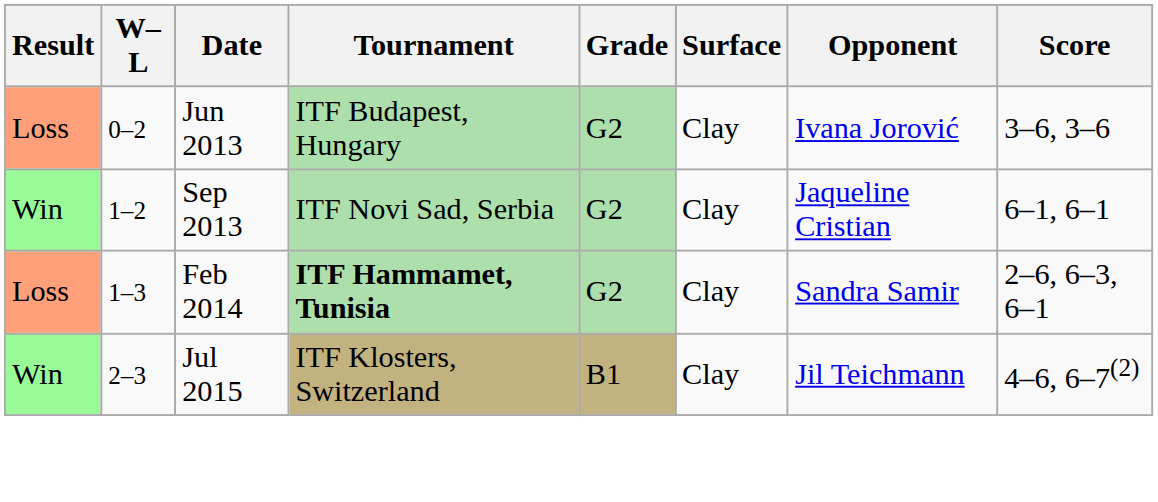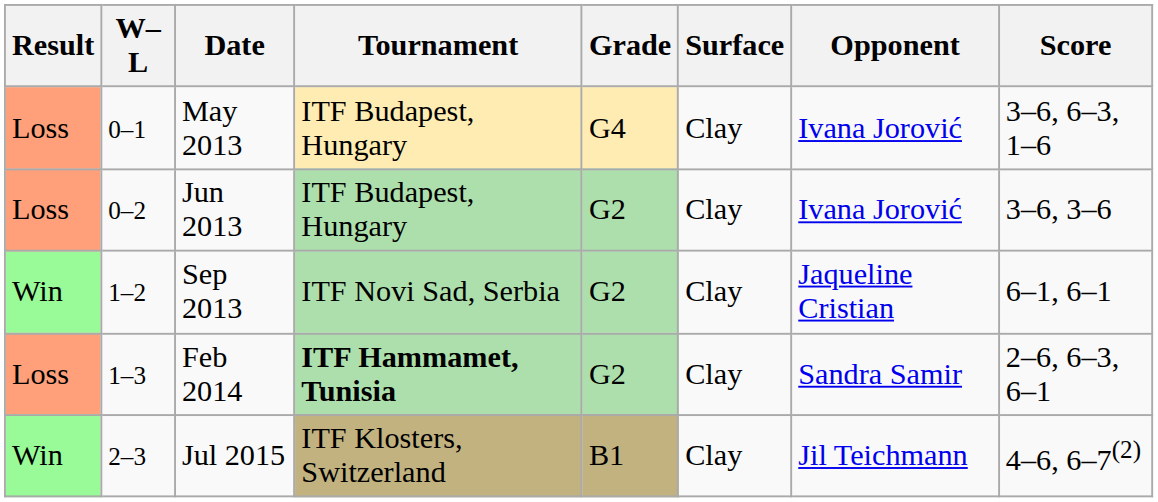 <table class="sortable wikitable">
 <tr>
 <th>Result</th>
 <th class=unsortable>W–L</th>
 <th>Date</th>
 <th>Tournament</th>
 <th>Grade</th>
 <th>Surface</th>
 <th>Opponent</th>
 <th class=unsortable>Score</th>
+</tr>
+<tr>
+<td style="background:#ffa07a;">Loss</td>
+<td><small>0–1</small></td>
+<td>May 2013</td>
+<td bgcolor=#ffecb2>ITF Budapest, Hungary</td>
+<td bgcolor=#ffecb2>G4</td>
+<td>Clay</td>
+<td> <a href='#'>Ivana Jorović</a></td>
+<td>3–6, 6–3, 1–6</td>
 </tr>
 <tr>
 <td style="background:#ffa07a;">Loss</td>
 <td><small>0–2</small></td>
 <td>Jun 2013</td>
 <td bgcolor=#ADDFAD>ITF Budapest, Hungary</td>
 <td bgcolor=#ADDFAD>G2</td>
 <td>Clay</td>
 <td> <a href='#'>Ivana Jorović</a></td>
 <td>3–6, 3–6</td>
 </tr>
 <tr>
 <td bgcolor="98FB98">Win</td>
 <td><small>1–2</small></td>
 <td>Sep 2013</td>
 <td bgcolor=#ADDFAD>ITF Novi Sad, Serbia</td>
 <td bgcolor=#ADDFAD>G2</td>
 <td>Clay</td>
 <td> <a href='#'>Jaqueline Cristian</a></td>
 <td>6–1, 6–1</td>
 </tr>
 <tr>
 <td style="background:#ffa07a;">Loss</td>
 <td><small>1–3</small></td>
 <td>Feb 2014</td>
 <td bgcolor=#ADDFAD><strong>ITF Hammamet, Tunisia</strong></td>
 <td bgcolor=#ADDFAD>G2</td>
 <td>Clay</td>
 <td> <a href='#'>Sandra Samir</a></td>
 <td>2–6, 6–3, 6–1</td>
 </tr>
 <tr>
 <td bgcolor="98FB98">Win</td>
 <td><small>2–3</small></td>
 <td>Jul 2015</td>
 <td bgcolor=#C2B280>ITF Klosters, Switzerland</td>
 <td bgcolor=#C2B280>B1</td>
 <td>Clay</td>
 <td> <a href='#'>Jil Teichmann</a></td>
 <td>4–6, 6–7<sup>(2)</sup></td>
 </tr>
 </table>
